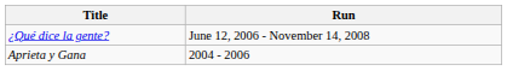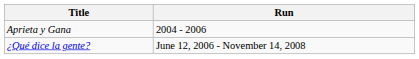 <table class="wikitable sortable" style="width:50%;">
 <tr>
 <th>Title</th>
 <th>Run</th>
 </tr>
 <tr>
+<td><em>Aprieta y Gana</em></td>
+<td>2004 - 2006</td>
+</tr>
+<tr>
 <td><em><a href='#'>¿Qué dice la gente?</a></em></td>
 <td>June 12, 2006 - November 14, 2008</td>
 </tr>
-<tr>
-<td><em>Aprieta y Gana</em></td>
-<td>2004 - 2006</td>
-</tr>
 </table>
